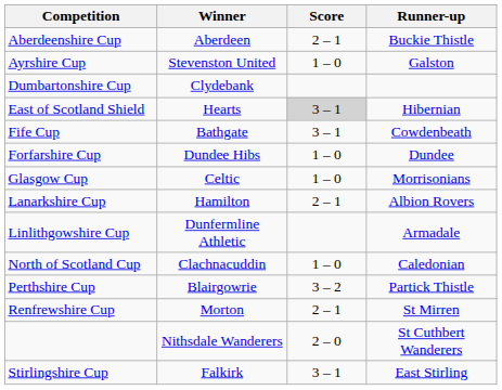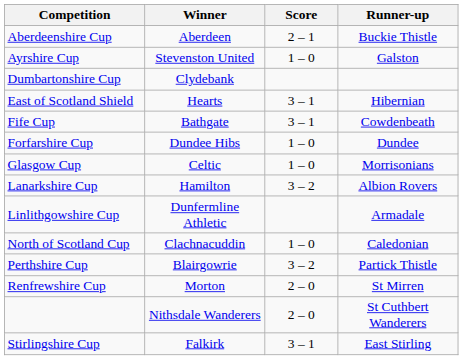 <table class="wikitable" style="text-align: center;">
 <tr>
 <th width=160>Competition</th>
 <th width=135>Winner</th>
 <th width=80>Score</th>
 <th width=135>Runner-up</th>
 </tr>
 <tr>
 <td align=left><a href='#'>Aberdeenshire Cup</a></td>
 <td><a href='#'>Aberdeen</a></td>
 <td>2 – 1</td>
 <td><a href='#'>Buckie Thistle</a></td>
 </tr>
 <tr>
 <td align=left><a href='#'>Ayrshire Cup</a></td>
 <td><a href='#'>Stevenston United</a></td>
 <td>1 – 0</td>
 <td><a href='#'>Galston</a></td>
 </tr>
 <tr>
 <td align=left><a href='#'>Dumbartonshire Cup</a></td>
 <td><a href='#'>Clydebank</a></td>
 <td></td>
 <td></td>
 </tr>
 <tr>
 <td align=left><a href='#'>East of Scotland Shield</a></td>
 <td><a href='#'>Hearts</a></td>
-<td style="background: lightgrey;">3 – 1</td>
+<td>3 – 1</td>
 <td><a href='#'>Hibernian</a></td>
 </tr>
 <tr>
 <td align=left><a href='#'>Fife Cup</a></td>
 <td><a href='#'>Bathgate</a></td>
 <td>3 – 1</td>
 <td><a href='#'>Cowdenbeath</a></td>
 </tr>
 <tr>
 <td align=left><a href='#'>Forfarshire Cup</a></td>
 <td><a href='#'>Dundee Hibs</a></td>
 <td>1 – 0</td>
 <td><a href='#'>Dundee</a></td>
 </tr>
 <tr>
 <td align=left><a href='#'>Glasgow Cup</a></td>
 <td><a href='#'>Celtic</a></td>
 <td>1 – 0</td>
 <td><a href='#'>Morrisonians</a></td>
 </tr>
 <tr>
 <td align=left><a href='#'>Lanarkshire Cup</a></td>
 <td><a href='#'>Hamilton</a></td>
-<td>2 – 1</td>
+<td>3 – 2</td>
 <td><a href='#'>Albion Rovers</a></td>
 </tr>
 <tr>
 <td align=left><a href='#'>Linlithgowshire Cup</a></td>
 <td><a href='#'>Dunfermline Athletic</a></td>
 <td></td>
 <td><a href='#'>Armadale</a></td>
 </tr>
 <tr>
 <td align=left><a href='#'>North of Scotland Cup</a></td>
 <td><a href='#'>Clachnacuddin</a></td>
 <td>1 – 0</td>
 <td><a href='#'>Caledonian</a></td>
 </tr>
 <tr>
 <td align=left><a href='#'>Perthshire Cup</a></td>
 <td><a href='#'>Blairgowrie</a></td>
 <td>3 – 2</td>
 <td><a href='#'>Partick Thistle</a></td>
 </tr>
 <tr>
 <td align=left><a href='#'>Renfrewshire Cup</a></td>
 <td><a href='#'>Morton</a></td>
-<td>2 – 1</td>
+<td>2 – 0</td>
 <td><a href='#'>St Mirren</a></td>
 </tr>
 <tr>
 <td align=left></td>
 <td><a href='#'>Nithsdale Wanderers</a></td>
 <td>2 – 0</td>
 <td><a href='#'>St Cuthbert Wanderers</a></td>
 </tr>
 <tr>
 <td align=left><a href='#'>Stirlingshire Cup</a></td>
 <td><a href='#'>Falkirk</a></td>
 <td>3 – 1</td>
 <td><a href='#'>East Stirling</a></td>
 </tr>
 </table>
